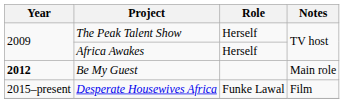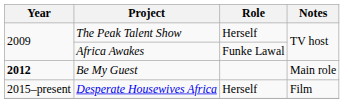 <table class ="wikitable sortable">
 <tr>
 <th>Year</th>
 <th>Project</th>
 <th>Role</th>
 <th>Notes</th>
 </tr>
 <tr>
 <td rowspan=2>2009</td>
 <td><em>The Peak Talent Show</em></td>
 <td>Herself</td>
 <td rowspan=2>TV host</td>
 </tr>
 <tr>
 <td><em>Africa Awakes</em></td>
-<td>Herself</td>
+<td>Funke Lawal</td>
 </tr>
 <tr>
 <td><strong>2012</strong></td>
 <td><em>Be My Guest</em></td>
 <td></td>
 <td>Main role</td>
 </tr>
 <tr>
 <td>2015–present</td>
 <td><em><a href='#'>Desperate Housewives Africa</a></em></td>
-<td>Funke Lawal</td>
+<td>Herself</td>
 <td>Film</td>
 </tr>
 <tr>
 </tr>
 </table>
